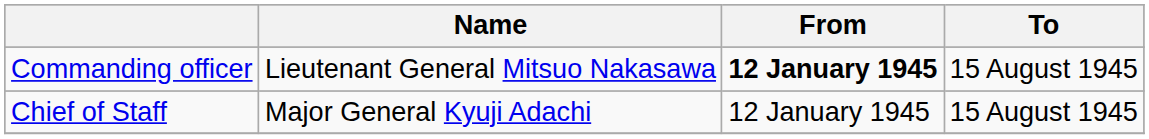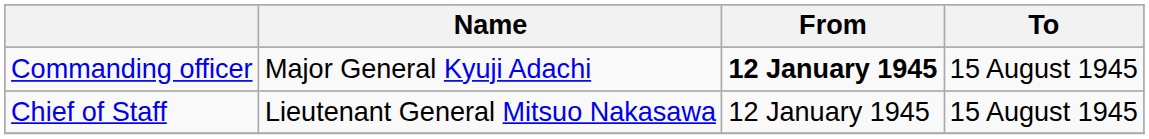 <table class=wikitable>
 <tr>
 <th></th>
 <th>Name</th>
 <th>From</th>
 <th>To</th>
 </tr>
 <tr>
 <td><a href='#'>Commanding officer</a></td>
-<td>Lieutenant General <a href='#'>Mitsuo Nakasawa</a></td>
+<td>Major General <a href='#'>Kyuji Adachi</a></td>
 <td><strong>12 January 1945</strong></td>
 <td>15 August 1945</td>
 </tr>
 <tr>
 <td><a href='#'>Chief of Staff</a></td>
-<td>Major General <a href='#'>Kyuji Adachi</a></td>
+<td>Lieutenant General <a href='#'>Mitsuo Nakasawa</a></td>
 <td>12 January 1945</td>
 <td>15 August 1945</td>
 </tr>
 <tr>
 </tr>
 </table>
